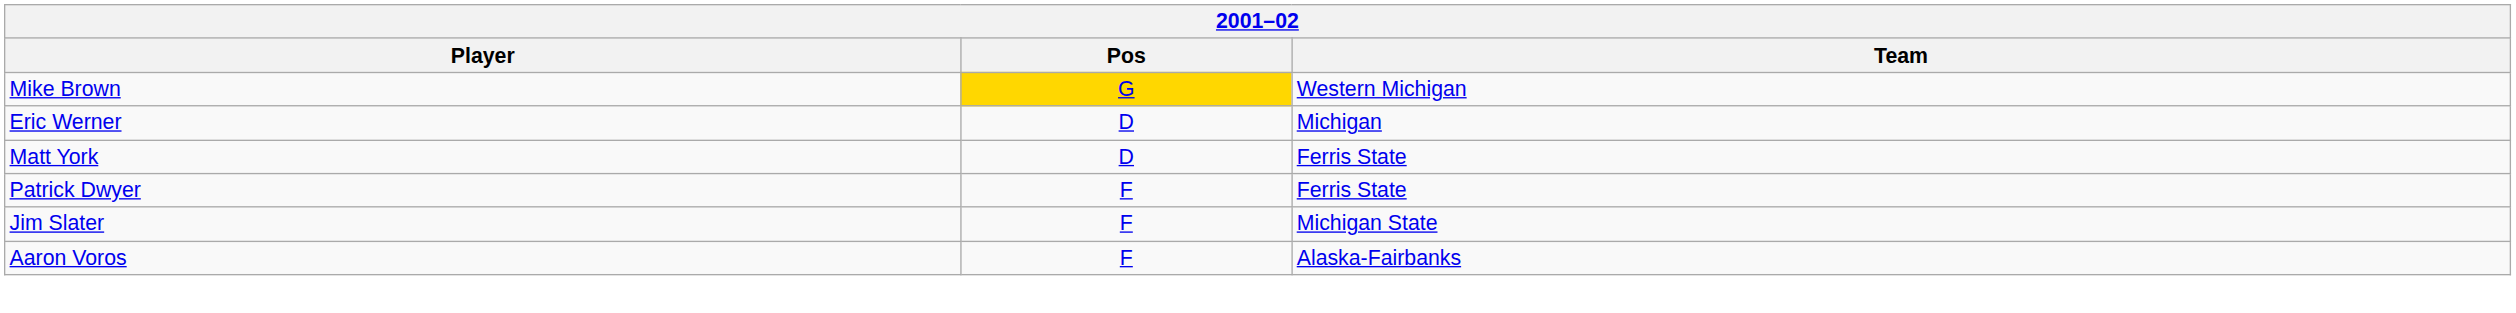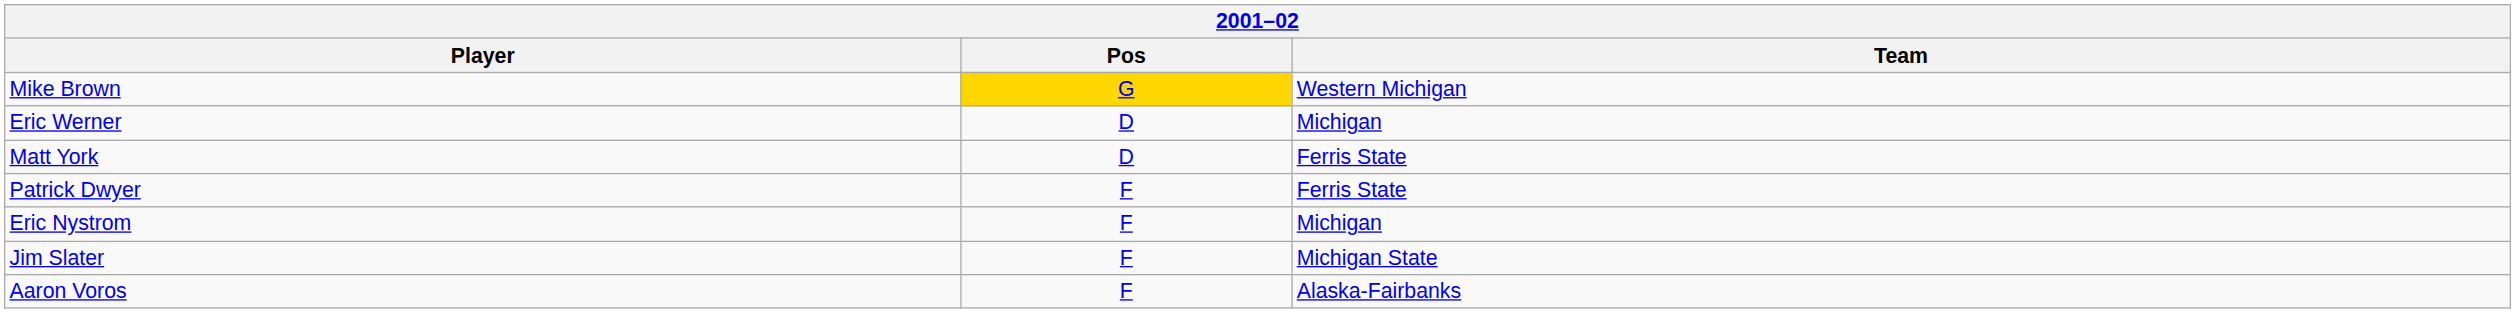 <table class="wikitable" width=95%>
 <tr>
 <th colspan=3><a href='#'>2001–02</a></th>
 </tr>
 <tr>
 <th>Player</th>
 <th>Pos</th>
 <th>Team</th>
 </tr>
 <tr>
 <td><a href='#'>Mike Brown</a></td>
 <td style="background: gold; text-align:center;"><a href='#'>G</a></td>
 <td><a href='#'>Western Michigan</a></td>
 </tr>
 <tr>
 <td><a href='#'>Eric Werner</a></td>
 <td style="text-align:center;"><a href='#'>D</a></td>
 <td><a href='#'>Michigan</a></td>
 </tr>
 <tr>
 <td><a href='#'>Matt York</a></td>
 <td style="text-align:center;"><a href='#'>D</a></td>
 <td><a href='#'>Ferris State</a></td>
 </tr>
 <tr>
 <td><a href='#'>Patrick Dwyer</a></td>
 <td style="text-align:center;"><a href='#'>F</a></td>
 <td><a href='#'>Ferris State</a></td>
 </tr>
 <tr>
+<td><a href='#'>Eric Nystrom</a></td>
+<td style="text-align:center;"><a href='#'>F</a></td>
+<td><a href='#'>Michigan</a></td>
+</tr>
+<tr>
 <td><a href='#'>Jim Slater</a></td>
 <td style="text-align:center;"><a href='#'>F</a></td>
 <td><a href='#'>Michigan State</a></td>
 </tr>
 <tr>
 <td><a href='#'>Aaron Voros</a></td>
 <td style="text-align:center;"><a href='#'>F</a></td>
 <td><a href='#'>Alaska-Fairbanks</a></td>
 </tr>
 </table>
